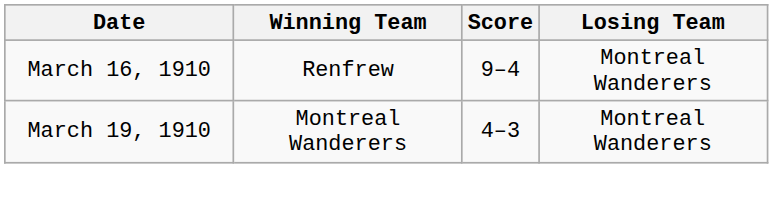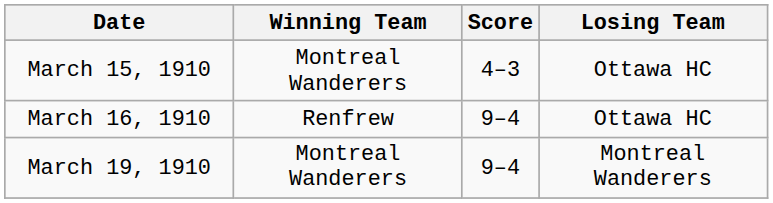 <table class="wikitable" style="text-align:center;">
 <tr>
 <th style="width:10em">Date</th>
 <th style="width:10em">Winning Team</th>
 <th style="width:3em">Score</th>
 <th style="width:10em">Losing Team</th>
 </tr>
 <tr>
+<td>March 15, 1910</td>
+<td>Montreal Wanderers</td>
+<td style="text-align:center;">4–3</td>
+<td>Ottawa HC</td>
+</tr>
+<tr>
 <td>March 16, 1910</td>
 <td>Renfrew</td>
 <td style="text-align:center;">9–4</td>
-<td>Montreal Wanderers</td>
+<td>Ottawa HC</td>
 </tr>
 <tr>
 <td>March 19, 1910</td>
 <td>Montreal Wanderers</td>
-<td style="text-align:center;">4–3</td>
+<td style="text-align:center;">9–4</td>
 <td>Montreal Wanderers</td>
 </tr>
 </table>
